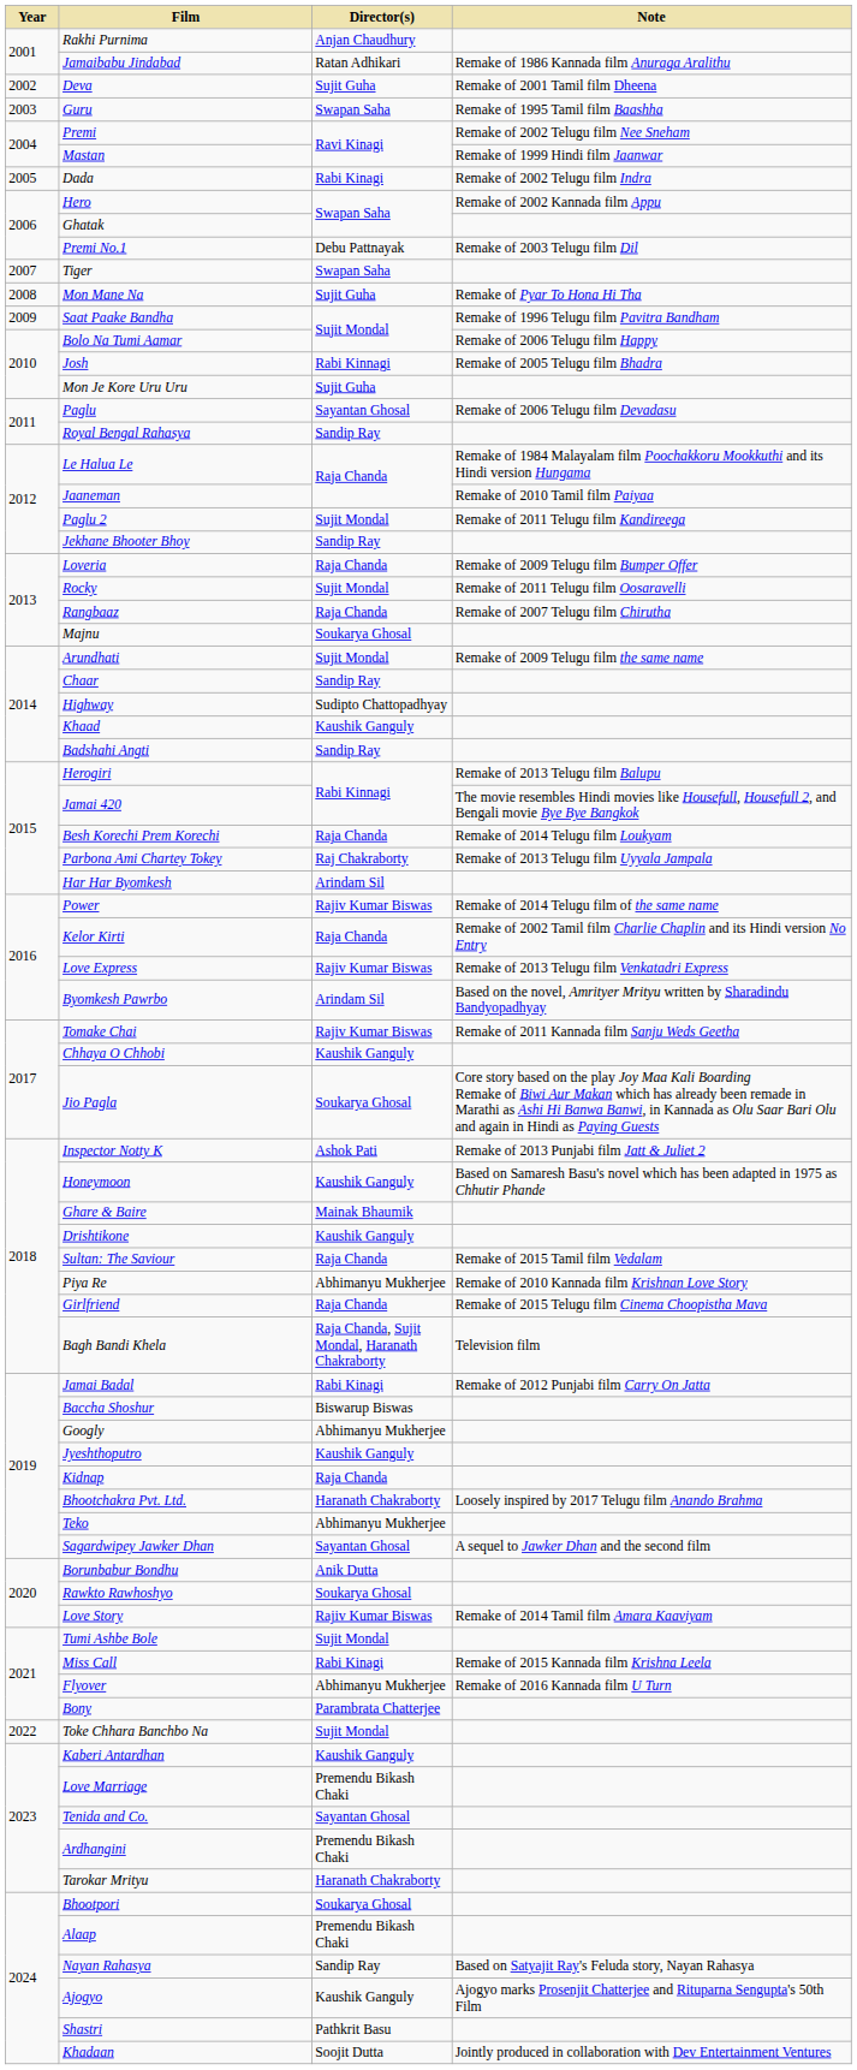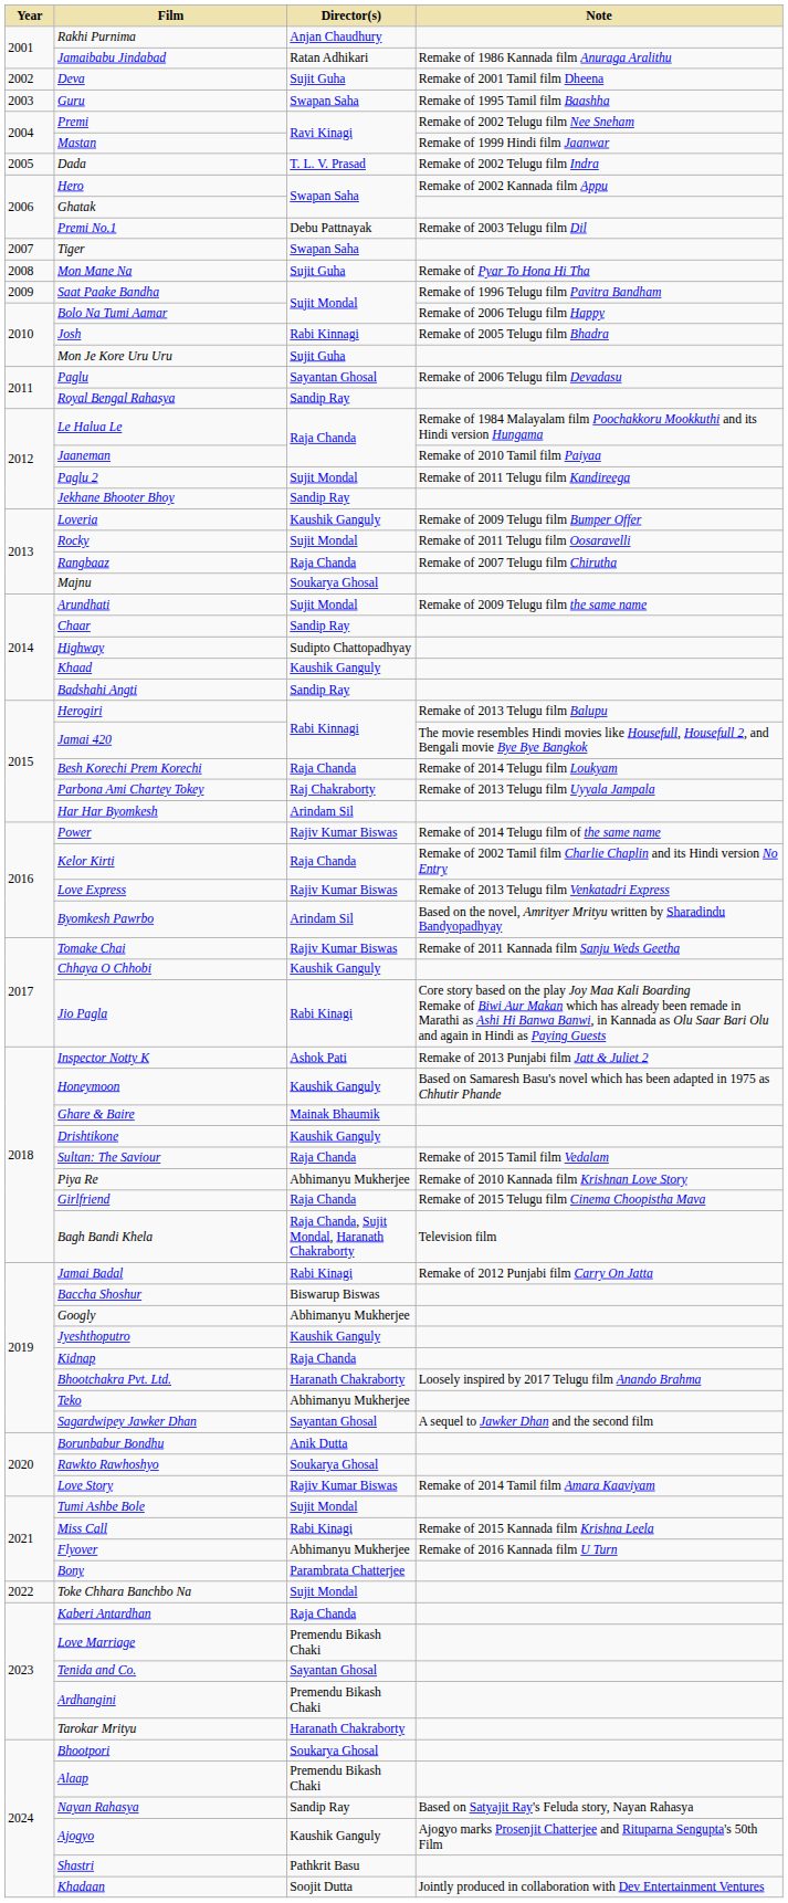 <table class="wikitable sortable" style="font-size:90%">
 <tr>
 <th scope="col" style="background-color:#EFE4B0;width:4%;">Year</th>
 <th scope="col" style="background-color:#EFE4B0;width:19%;">Film</th>
 <th scope="col" style="background-color:#EFE4B0;width:10%;">Director(s)</th>
 <th scope="col" style="background-color:#EFE4B0;width:30%;">Note</th>
 </tr>
 <tr>
 <td rowspan="2">2001</td>
 <td><em>Rakhi Purnima</em></td>
 <td><a href='#'>Anjan Chaudhury</a></td>
 <td></td>
 </tr>
 <tr>
 <td><em><a href='#'>Jamaibabu Jindabad</a></em></td>
 <td>Ratan Adhikari</td>
 <td>Remake of 1986 Kannada film <em><a href='#'>Anuraga Aralithu</a></em></td>
 </tr>
 <tr>
 <td>2002</td>
 <td><em><a href='#'>Deva</a></em></td>
 <td><a href='#'>Sujit Guha</a></td>
 <td>Remake of 2001 Tamil film <a href='#'>Dheena</a></td>
 </tr>
 <tr>
 <td>2003</td>
 <td><em><a href='#'>Guru</a></em></td>
 <td><a href='#'>Swapan Saha</a></td>
 <td>Remake of 1995 Tamil film <em><a href='#'>Baashha</a></em></td>
 </tr>
 <tr>
 <td rowspan="2">2004</td>
 <td><em><a href='#'>Premi</a></em></td>
 <td rowspan="2"><a href='#'>Ravi Kinagi</a></td>
 <td>Remake of 2002 Telugu film <em><a href='#'>Nee Sneham</a></em></td>
 </tr>
 <tr>
 <td><em><a href='#'>Mastan</a></em></td>
 <td>Remake of 1999 Hindi film <em><a href='#'>Jaanwar</a></em></td>
 </tr>
 <tr>
 <td>2005</td>
 <td><em>Dada</em></td>
-<td><a href='#'>Rabi Kinagi</a></td>
+<td><a href='#'>T. L. V. Prasad</a></td>
 <td>Remake of 2002 Telugu film <em><a href='#'>Indra</a></em></td>
 </tr>
 <tr>
 <td rowspan="3">2006</td>
 <td><em><a href='#'>Hero</a></em></td>
 <td rowspan="2"><a href='#'>Swapan Saha</a></td>
 <td>Remake of 2002 Kannada film <em><a href='#'>Appu</a></em></td>
 </tr>
 <tr>
 <td><em>Ghatak</em></td>
 <td></td>
 </tr>
 <tr>
 <td><em><a href='#'>Premi No.1</a></em></td>
 <td>Debu Pattnayak</td>
 <td>Remake of 2003 Telugu film <em><a href='#'>Dil</a></em></td>
 </tr>
 <tr>
 <td rowspan="1">2007</td>
 <td><em>Tiger</em></td>
 <td><a href='#'>Swapan Saha</a></td>
 <td></td>
 </tr>
 <tr>
 <td>2008</td>
 <td><em><a href='#'>Mon Mane Na</a></em></td>
 <td><a href='#'>Sujit Guha</a></td>
 <td>Remake of <em><a href='#'>Pyar To Hona Hi Tha</a></em></td>
 </tr>
 <tr>
 <td>2009</td>
 <td><em><a href='#'>Saat Paake Bandha</a></em></td>
 <td rowspan="2"><a href='#'>Sujit Mondal</a></td>
 <td>Remake of 1996 Telugu film <em><a href='#'>Pavitra Bandham</a></em></td>
 </tr>
 <tr>
 <td rowspan="3">2010</td>
 <td><em><a href='#'>Bolo Na Tumi Aamar</a></em></td>
 <td>Remake of 2006 Telugu film <em><a href='#'>Happy</a></em></td>
 </tr>
 <tr>
 <td><em><a href='#'>Josh</a></em></td>
 <td><a href='#'>Rabi Kinnagi</a></td>
 <td>Remake of 2005 Telugu film <em><a href='#'>Bhadra</a></em></td>
 </tr>
 <tr>
 <td><em>Mon Je Kore Uru Uru</em></td>
 <td><a href='#'>Sujit Guha</a></td>
 <td></td>
 </tr>
 <tr>
 <td rowspan="2">2011</td>
 <td><em><a href='#'>Paglu</a></em></td>
 <td><a href='#'>Sayantan Ghosal</a></td>
 <td>Remake of 2006 Telugu film <em><a href='#'>Devadasu</a></em></td>
 </tr>
 <tr>
 <td><em><a href='#'>Royal Bengal Rahasya</a></em></td>
 <td><a href='#'>Sandip Ray</a></td>
 <td></td>
 </tr>
 <tr>
 <td rowspan="4">2012</td>
 <td><em><a href='#'>Le Halua Le</a></em></td>
 <td rowspan="2"><a href='#'>Raja Chanda</a></td>
 <td>Remake of 1984 Malayalam film <em><a href='#'>Poochakkoru Mookkuthi</a></em> and its Hindi version <em><a href='#'>Hungama</a></em></td>
 </tr>
 <tr>
 <td><em><a href='#'>Jaaneman</a></em></td>
 <td>Remake of 2010 Tamil film <em><a href='#'>Paiyaa</a></em></td>
 </tr>
 <tr>
 <td><em><a href='#'>Paglu 2</a></em></td>
 <td><a href='#'>Sujit Mondal</a></td>
 <td>Remake of 2011 Telugu film <em><a href='#'>Kandireega</a></em></td>
 </tr>
 <tr>
 <td><em><a href='#'>Jekhane Bhooter Bhoy</a></em></td>
 <td><a href='#'>Sandip Ray</a></td>
 <td></td>
 </tr>
 <tr>
 <td rowspan="4">2013</td>
 <td><em><a href='#'>Loveria</a></em></td>
-<td><a href='#'>Raja Chanda</a></td>
+<td><a href='#'>Kaushik Ganguly</a></td>
 <td>Remake of 2009 Telugu film <em><a href='#'>Bumper Offer</a></em></td>
 </tr>
 <tr>
 <td><em><a href='#'>Rocky</a></em></td>
 <td><a href='#'>Sujit Mondal</a></td>
 <td>Remake of 2011 Telugu film <em><a href='#'>Oosaravelli</a></em></td>
 </tr>
 <tr>
 <td><em><a href='#'>Rangbaaz</a></em></td>
 <td><a href='#'>Raja Chanda</a></td>
 <td>Remake of 2007 Telugu film <em><a href='#'>Chirutha</a></em></td>
 </tr>
 <tr>
 <td><em>Majnu</em></td>
 <td><a href='#'>Soukarya Ghosal</a></td>
 <td></td>
 </tr>
 <tr>
 <td rowspan="5">2014</td>
 <td><em><a href='#'>Arundhati</a></em></td>
 <td><a href='#'>Sujit Mondal</a></td>
 <td>Remake of 2009 Telugu film <em><a href='#'>the same name</a></em></td>
 </tr>
 <tr>
 <td><em><a href='#'>Chaar</a></em></td>
 <td><a href='#'>Sandip Ray</a></td>
 <td></td>
 </tr>
 <tr>
 <td><em><a href='#'>Highway</a></em></td>
 <td>Sudipto Chattopadhyay</td>
 <td></td>
 </tr>
 <tr>
 <td><em><a href='#'>Khaad</a></em></td>
 <td><a href='#'>Kaushik Ganguly</a></td>
 <td></td>
 </tr>
 <tr>
 <td><em><a href='#'>Badshahi Angti</a></em></td>
 <td><a href='#'>Sandip Ray</a></td>
 <td></td>
 </tr>
 <tr>
 <td rowspan="5">2015</td>
 <td><em><a href='#'>Herogiri</a></em></td>
 <td rowspan="2"><a href='#'>Rabi Kinnagi</a></td>
 <td>Remake of 2013 Telugu film <em><a href='#'>Balupu</a></em></td>
 </tr>
 <tr>
 <td><em><a href='#'>Jamai 420</a></em></td>
 <td>The movie resembles Hindi movies like <em><a href='#'>Housefull</a></em>, <em><a href='#'>Housefull 2</a></em>, and Bengali movie <em><a href='#'>Bye Bye Bangkok</a></em></td>
 </tr>
 <tr>
 <td><em><a href='#'>Besh Korechi Prem Korechi</a></em></td>
 <td><a href='#'>Raja Chanda</a></td>
 <td>Remake of 2014 Telugu film <em><a href='#'>Loukyam</a></em></td>
 </tr>
 <tr>
 <td><em><a href='#'>Parbona Ami Chartey Tokey</a></em></td>
 <td><a href='#'>Raj Chakraborty</a></td>
 <td>Remake of 2013 Telugu film <em><a href='#'>Uyyala Jampala</a></em></td>
 </tr>
 <tr>
 <td><em><a href='#'>Har Har Byomkesh</a></em></td>
 <td><a href='#'>Arindam Sil</a></td>
 <td></td>
 </tr>
 <tr>
 <td rowspan="4">2016</td>
 <td><em><a href='#'>Power</a></em></td>
 <td><a href='#'>Rajiv Kumar Biswas</a></td>
 <td>Remake of 2014 Telugu film of <em><a href='#'>the same name</a></em></td>
 </tr>
 <tr>
 <td><em><a href='#'>Kelor Kirti</a></em></td>
 <td><a href='#'>Raja Chanda</a></td>
 <td>Remake of 2002 Tamil film <em><a href='#'>Charlie Chaplin</a></em> and its Hindi version <em><a href='#'>No Entry</a></em></td>
 </tr>
 <tr>
 <td><em><a href='#'>Love Express</a></em></td>
 <td><a href='#'>Rajiv Kumar Biswas</a></td>
 <td>Remake of 2013 Telugu film <em><a href='#'>Venkatadri Express</a></em></td>
 </tr>
 <tr>
 <td><em><a href='#'>Byomkesh Pawrbo</a></em></td>
 <td><a href='#'>Arindam Sil</a></td>
 <td>Based on the novel, <em>Amrityer Mrityu</em> written by <a href='#'>Sharadindu Bandyopadhyay</a></td>
 </tr>
 <tr>
 <td rowspan="3">2017</td>
 <td><em><a href='#'>Tomake Chai</a></em></td>
 <td><a href='#'>Rajiv Kumar Biswas</a></td>
 <td>Remake of 2011 Kannada film <em><a href='#'>Sanju Weds Geetha</a></em></td>
 </tr>
 <tr>
 <td><em><a href='#'>Chhaya O Chhobi</a></em></td>
 <td><a href='#'>Kaushik Ganguly</a></td>
 <td></td>
 </tr>
 <tr>
 <td><em><a href='#'>Jio Pagla</a></em></td>
-<td><a href='#'>Soukarya Ghosal</a></td>
+<td><a href='#'>Rabi Kinagi</a></td>
 <td>Core story based on the play <em>Joy Maa Kali Boarding</em> <br> Remake of <em><a href='#'>Biwi Aur Makan</a></em> which has already been remade in Marathi as <em><a href='#'>Ashi Hi Banwa Banwi</a></em>, in Kannada as <em>Olu Saar Bari Olu</em> and again in Hindi as <em><a href='#'>Paying Guests</a></em></td>
 </tr>
 <tr>
 <td rowspan="8">2018</td>
 <td><em><a href='#'>Inspector Notty K</a></em></td>
 <td><a href='#'>Ashok Pati</a></td>
 <td>Remake of 2013 Punjabi film <em><a href='#'>Jatt & Juliet 2</a></em></td>
 </tr>
 <tr>
 <td><em><a href='#'>Honeymoon</a></em></td>
 <td><a href='#'>Kaushik Ganguly</a></td>
 <td>Based on Samaresh Basu's novel which has been adapted in 1975 as <em>Chhutir Phande </em></td>
 </tr>
 <tr>
 <td><em><a href='#'>Ghare & Baire</a></em></td>
 <td><a href='#'>Mainak Bhaumik</a></td>
 <td></td>
 </tr>
 <tr>
 <td><em><a href='#'>Drishtikone</a></em></td>
 <td><a href='#'>Kaushik Ganguly</a></td>
 <td></td>
 </tr>
 <tr>
 <td><em><a href='#'>Sultan: The Saviour</a></em></td>
 <td><a href='#'>Raja Chanda</a></td>
 <td>Remake of 2015 Tamil film <em><a href='#'>Vedalam</a></em></td>
 </tr>
 <tr>
 <td><em>Piya Re</em></td>
 <td>Abhimanyu Mukherjee</td>
 <td>Remake of 2010 Kannada film <em><a href='#'>Krishnan Love Story</a></em></td>
 </tr>
 <tr>
 <td><em><a href='#'>Girlfriend</a></em></td>
 <td><a href='#'>Raja Chanda</a></td>
 <td>Remake of 2015 Telugu film <em><a href='#'>Cinema Choopistha Mava</a></em></td>
 </tr>
 <tr>
 <td><em>Bagh Bandi Khela</em></td>
 <td><a href='#'>Raja Chanda</a>, <a href='#'>Sujit Mondal</a>, <a href='#'>Haranath Chakraborty</a></td>
 <td>Television film</td>
 </tr>
 <tr>
 <td rowspan="8">2019</td>
 <td><em><a href='#'>Jamai Badal</a></em></td>
 <td><a href='#'>Rabi Kinagi</a></td>
 <td>Remake of 2012 Punjabi film <em><a href='#'>Carry On Jatta</a></em></td>
 </tr>
 <tr>
 <td><em><a href='#'>Baccha Shoshur</a></em></td>
 <td>Biswarup Biswas</td>
 <td></td>
 </tr>
 <tr>
 <td><em>Googly</em></td>
 <td>Abhimanyu Mukherjee</td>
 <td></td>
 </tr>
 <tr>
 <td><em><a href='#'>Jyeshthoputro</a></em></td>
 <td><a href='#'>Kaushik Ganguly</a></td>
 <td></td>
 </tr>
 <tr>
 <td><em><a href='#'>Kidnap</a></em></td>
 <td><a href='#'>Raja Chanda</a></td>
 <td></td>
 </tr>
 <tr>
 <td><em><a href='#'>Bhootchakra Pvt. Ltd.</a></em></td>
 <td><a href='#'>Haranath Chakraborty</a></td>
 <td>Loosely inspired by 2017 Telugu film <em><a href='#'>Anando Brahma</a></em></td>
 </tr>
 <tr>
 <td><em><a href='#'>Teko</a></em></td>
 <td>Abhimanyu Mukherjee</td>
 <td></td>
 </tr>
 <tr>
 <td><em><a href='#'>Sagardwipey Jawker Dhan</a></em></td>
 <td><a href='#'>Sayantan Ghosal</a></td>
 <td>A sequel to <em><a href='#'>Jawker Dhan</a></em> and the second film</td>
 </tr>
 <tr>
 <td rowspan="3">2020</td>
 <td><em><a href='#'>Borunbabur Bondhu</a></em></td>
 <td><a href='#'>Anik Dutta</a></td>
 <td></td>
 </tr>
 <tr>
 <td><em><a href='#'>Rawkto Rawhoshyo</a></em></td>
 <td><a href='#'>Soukarya Ghosal</a></td>
 <td></td>
 </tr>
 <tr>
 <td><em><a href='#'>Love Story</a></em></td>
 <td><a href='#'>Rajiv Kumar Biswas</a></td>
 <td>Remake of 2014 Tamil film <em><a href='#'>Amara Kaaviyam</a></em></td>
 </tr>
 <tr>
 <td rowspan="4">2021</td>
 <td><em><a href='#'>Tumi Ashbe Bole</a></em></td>
 <td><a href='#'>Sujit Mondal</a></td>
 <td></td>
 </tr>
 <tr>
 <td><em><a href='#'>Miss Call</a></em></td>
 <td><a href='#'>Rabi Kinagi</a></td>
 <td>Remake of 2015 Kannada film <em><a href='#'>Krishna Leela</a></em></td>
 </tr>
 <tr>
 <td><em><a href='#'>Flyover</a></em></td>
 <td>Abhimanyu Mukherjee</td>
 <td>Remake of 2016 Kannada film <em><a href='#'>U Turn</a></em></td>
 </tr>
 <tr>
 <td><em><a href='#'>Bony</a></em></td>
 <td><a href='#'>Parambrata Chatterjee</a></td>
 <td></td>
 </tr>
 <tr>
 <td rowspan="1">2022</td>
 <td><em>Toke Chhara Banchbo Na</em></td>
 <td><a href='#'>Sujit Mondal</a></td>
 <td></td>
 </tr>
 <tr>
 <td rowspan="5">2023</td>
 <td><em><a href='#'>Kaberi Antardhan</a></em></td>
-<td><a href='#'>Kaushik Ganguly</a></td>
+<td><a href='#'>Raja Chanda</a></td>
 <td></td>
 </tr>
 <tr>
 <td><em><a href='#'>Love Marriage</a></em></td>
 <td>Premendu Bikash Chaki</td>
 <td></td>
 </tr>
 <tr>
 <td><em><a href='#'>Tenida and Co.</a></em></td>
 <td><a href='#'>Sayantan Ghosal</a></td>
 <td></td>
 </tr>
 <tr>
 <td><em><a href='#'>Ardhangini</a></em></td>
 <td>Premendu Bikash Chaki</td>
 <td></td>
 </tr>
 <tr>
 <td><em>Tarokar Mrityu</em></td>
 <td><a href='#'>Haranath Chakraborty</a></td>
 <td></td>
 </tr>
 <tr>
 <td rowspan="6">2024</td>
 <td><em><a href='#'>Bhootpori</a></em></td>
 <td><a href='#'>Soukarya Ghosal</a></td>
 <td></td>
 </tr>
 <tr>
 <td><em><a href='#'>Alaap</a></em></td>
 <td>Premendu Bikash Chaki</td>
 <td></td>
 </tr>
 <tr>
 <td><em><a href='#'>Nayan Rahasya</a></em></td>
 <td>Sandip Ray</td>
 <td>Based on <a href='#'>Satyajit Ray</a>'s Feluda story, Nayan Rahasya</td>
 </tr>
 <tr>
 <td><em><a href='#'>Ajogyo</a></em></td>
 <td>Kaushik Ganguly</td>
 <td>Ajogyo marks <a href='#'>Prosenjit Chatterjee</a> and <a href='#'>Rituparna Sengupta</a>'s 50th Film</td>
 </tr>
 <tr>
 <td><em><a href='#'>Shastri</a></em></td>
 <td>Pathkrit Basu</td>
 <td></td>
 </tr>
 <tr>
 <td><em><a href='#'>Khadaan</a></em></td>
 <td>Soojit Dutta</td>
 <td>Jointly produced in collaboration with <a href='#'>Dev Entertainment Ventures</a></td>
 </tr>
 </table>
